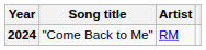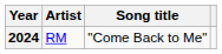 <table class="wikitable plainrowheaders">
 <tr>
 <th scope="col">Year</th>
+<th scope="col">Artist</th>
 <th scope="col">Song title</th>
-<th scope="col">Artist</th>
 <th scope="col" class="unsortable"></th>
 </tr>
 <tr>
 <th scope="row">2024</th>
+<td><a href='#'>RM</a></td>
 <td>"Come Back to Me"</td>
-<td><a href='#'>RM</a></td>
 <td style="text-align:center"></td>
 </tr>
 </table>
